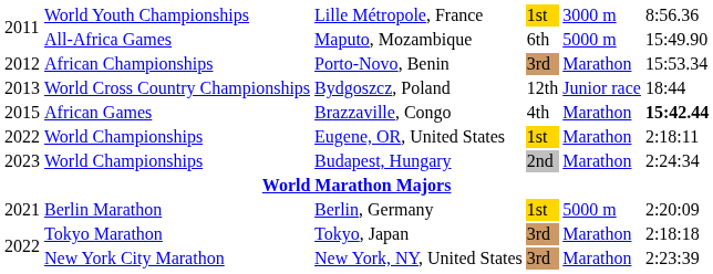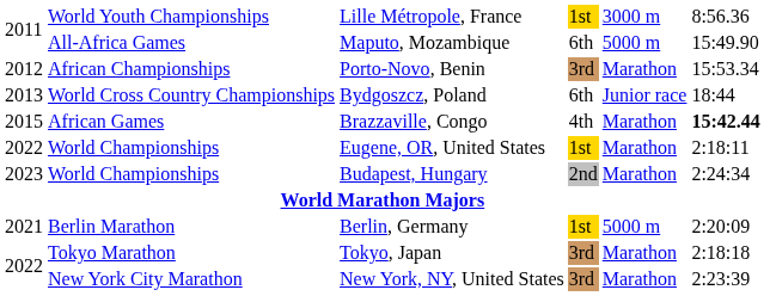 <table>
 <tr>
 <td rowspan=2>2011</td>
 <td><a href='#'>World Youth Championships</a></td>
 <td><a href='#'>Lille Métropole</a>, France</td>
 <td bgcolor=gold>1st</td>
 <td><a href='#'>3000 m</a></td>
 <td>8:56.36 </td>
 </tr>
 <tr>
 <td><a href='#'>All-Africa Games</a></td>
 <td><a href='#'>Maputo</a>, Mozambique</td>
 <td>6th</td>
 <td><a href='#'>5000 m</a></td>
 <td>15:49.90</td>
 </tr>
 <tr>
 <td>2012</td>
 <td><a href='#'>African Championships</a></td>
 <td><a href='#'>Porto-Novo</a>, Benin</td>
 <td bgcolor=cc9966>3rd</td>
 <td><a href='#'>Marathon</a></td>
 <td>15:53.34</td>
 </tr>
 <tr>
 <td>2013</td>
 <td><a href='#'>World Cross Country Championships</a></td>
 <td><a href='#'>Bydgoszcz</a>, Poland</td>
-<td>12th</td>
+<td>6th</td>
 <td><a href='#'>Junior race</a></td>
 <td>18:44</td>
 </tr>
 <tr>
 <td>2015</td>
 <td><a href='#'>African Games</a></td>
 <td><a href='#'>Brazzaville</a>, Congo</td>
 <td>4th</td>
 <td><a href='#'>Marathon</a></td>
 <td><strong>15:42.44</strong></td>
 </tr>
 <tr>
 <td>2022</td>
 <td><a href='#'>World Championships</a></td>
 <td><a href='#'>Eugene, OR</a>, United States</td>
 <td bgcolor=gold>1st</td>
 <td><a href='#'>Marathon</a></td>
 <td>2:18:11 </td>
 </tr>
 <tr>
 <td>2023</td>
 <td><a href='#'>World Championships</a></td>
 <td><a href='#'>Budapest, Hungary</a></td>
 <td bgcolor=silver>2nd</td>
 <td><a href='#'>Marathon</a></td>
 <td>2:24:34</td>
 </tr>
 <tr>
 <th colspan="6"><a href='#'>World Marathon Majors</a></th>
 </tr>
 <tr>
 <td>2021</td>
 <td><a href='#'>Berlin Marathon</a></td>
 <td><a href='#'>Berlin</a>, Germany</td>
 <td bgcolor=gold>1st</td>
 <td><a href='#'>5000 m</a></td>
 <td>2:20:09</td>
 </tr>
 <tr>
 <td rowspan=2>2022</td>
 <td><a href='#'>Tokyo Marathon</a></td>
 <td><a href='#'>Tokyo</a>, Japan</td>
 <td bgcolor=cc9966>3rd</td>
 <td><a href='#'>Marathon</a></td>
 <td>2:18:18</td>
 </tr>
 <tr>
 <td><a href='#'>New York City Marathon</a></td>
 <td><a href='#'>New York, NY</a>, United States</td>
 <td bgcolor=cc9966>3rd</td>
 <td><a href='#'>Marathon</a></td>
 <td>2:23:39</td>
 </tr>
 </table>
